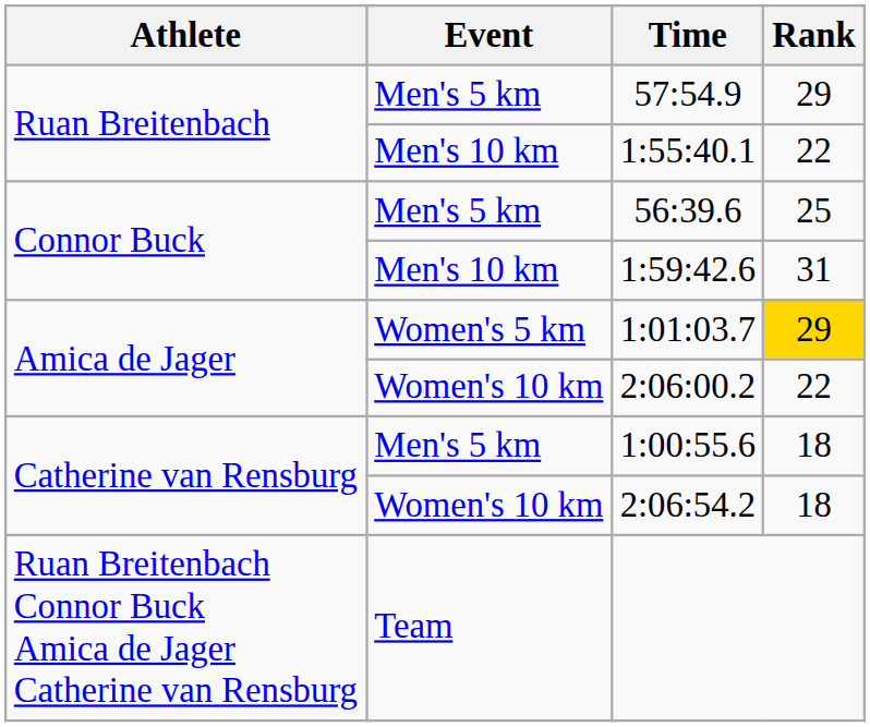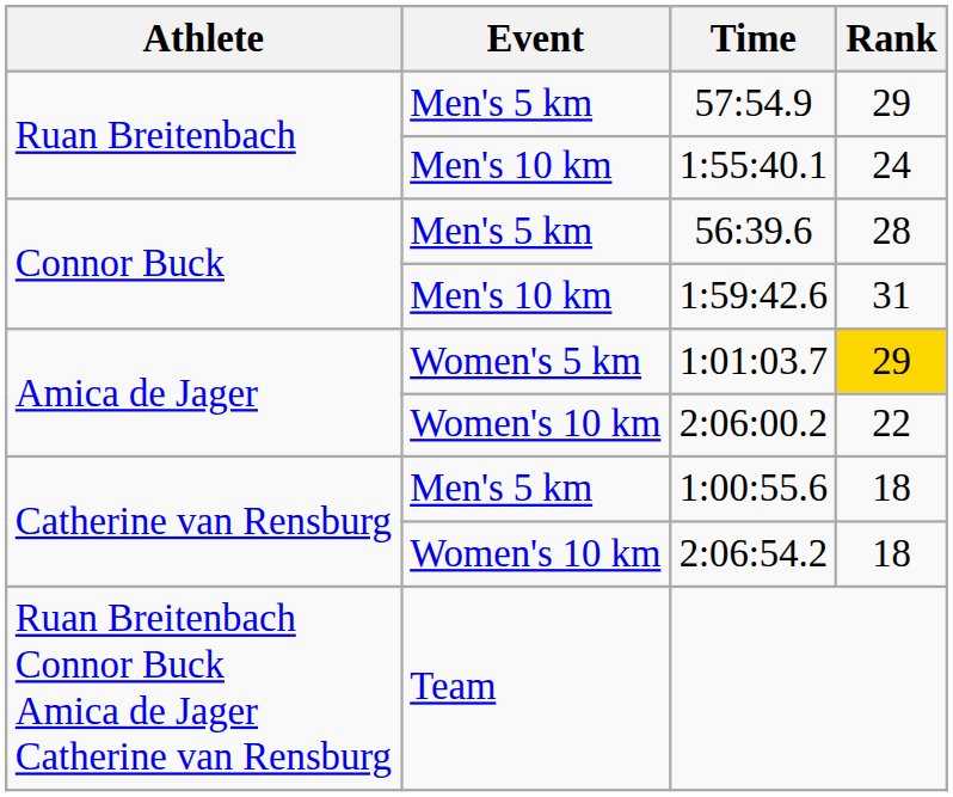 <table class="wikitable" style="font-size:90%">
 <tr>
 <th>Athlete</th>
 <th>Event</th>
 <th>Time</th>
 <th>Rank</th>
 </tr>
 <tr align="center">
 <td align="left" rowspan=2><a href='#'>Ruan Breitenbach</a></td>
 <td align="left"><a href='#'>Men's 5 km</a></td>
 <td>57:54.9</td>
 <td>29</td>
 </tr>
 <tr align="center">
 <td align="left"><a href='#'>Men's 10 km</a></td>
 <td>1:55:40.1</td>
-<td>22</td>
+<td>24</td>
 </tr>
 <tr align="center">
 <td align="left" rowspan=2><a href='#'>Connor Buck</a></td>
 <td align="left"><a href='#'>Men's 5 km</a></td>
 <td>56:39.6</td>
-<td>25</td>
+<td>28</td>
 </tr>
 <tr align="center">
 <td align="left"><a href='#'>Men's 10 km</a></td>
 <td>1:59:42.6</td>
 <td>31</td>
 </tr>
 <tr align="center">
 <td align="left" rowspan=2><a href='#'>Amica de Jager</a></td>
 <td align="left"><a href='#'>Women's 5 km</a></td>
 <td>1:01:03.7</td>
 <td style="background: gold;">29</td>
 </tr>
 <tr align="center">
 <td align="left"><a href='#'>Women's 10 km</a></td>
 <td>2:06:00.2</td>
 <td>22</td>
 </tr>
 <tr align="center">
 <td align="left" rowspan=2><a href='#'>Catherine van Rensburg</a></td>
 <td align="left"><a href='#'>Men's 5 km</a></td>
 <td>1:00:55.6</td>
 <td>18</td>
 </tr>
 <tr align="center">
 <td align="left"><a href='#'>Women's 10 km</a></td>
 <td>2:06:54.2</td>
 <td>18</td>
 </tr>
 <tr align="center">
 <td align="left"><a href='#'>Ruan Breitenbach</a><br><a href='#'>Connor Buck</a><br><a href='#'>Amica de Jager</a><br><a href='#'>Catherine van Rensburg</a></td>
 <td align="left"><a href='#'>Team</a></td>
 <td colspan=2></td>
 </tr>
 </table>
